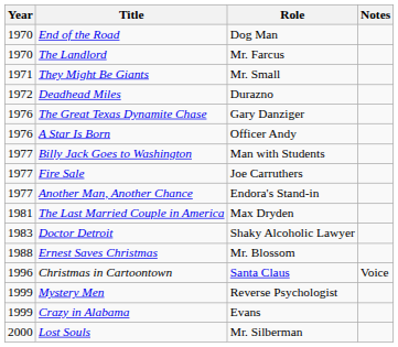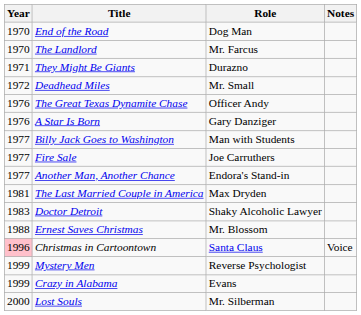 <table class="wikitable sortable">
 <tr>
 <th>Year</th>
 <th>Title</th>
 <th>Role</th>
 <th>Notes</th>
 </tr>
 <tr>
 <td>1970</td>
 <td><a href='#'><em>End of the Road</em></a></td>
 <td>Dog Man</td>
 <td></td>
 </tr>
 <tr>
 <td>1970</td>
 <td><em><a href='#'>The Landlord</a></em></td>
 <td>Mr. Farcus</td>
 <td></td>
 </tr>
 <tr>
 <td>1971</td>
 <td><a href='#'><em>They Might Be Giants</em></a></td>
-<td>Mr. Small</td>
+<td>Durazno</td>
 <td></td>
 </tr>
 <tr>
 <td>1972</td>
 <td><em><a href='#'>Deadhead Miles</a></em></td>
-<td>Durazno</td>
+<td>Mr. Small</td>
 <td></td>
 </tr>
 <tr>
 <td>1976</td>
 <td><em><a href='#'>The Great Texas Dynamite Chase</a></em></td>
-<td>Gary Danziger</td>
+<td>Officer Andy</td>
 <td></td>
 </tr>
 <tr>
 <td>1976</td>
 <td><a href='#'><em>A Star Is Born</em></a></td>
-<td>Officer Andy</td>
+<td>Gary Danziger</td>
 <td></td>
 </tr>
 <tr>
 <td>1977</td>
 <td><em><a href='#'>Billy Jack Goes to Washington</a></em></td>
 <td>Man with Students</td>
 <td></td>
 </tr>
 <tr>
 <td>1977</td>
 <td><a href='#'><em>Fire Sale</em></a></td>
 <td>Joe Carruthers</td>
 <td></td>
 </tr>
 <tr>
 <td>1977</td>
 <td><em><a href='#'>Another Man, Another Chance</a></em></td>
 <td>Endora's Stand-in</td>
 <td></td>
 </tr>
 <tr>
 <td>1981</td>
 <td><em><a href='#'>The Last Married Couple in America</a></em></td>
 <td>Max Dryden</td>
 <td></td>
 </tr>
 <tr>
 <td>1983</td>
 <td><em><a href='#'>Doctor Detroit</a></em></td>
 <td>Shaky Alcoholic Lawyer</td>
 <td></td>
 </tr>
 <tr>
 <td>1988</td>
 <td><em><a href='#'>Ernest Saves Christmas</a></em></td>
 <td>Mr. Blossom</td>
 <td></td>
 </tr>
 <tr>
-<td>1996</td>
+<td style="background: pink;">1996</td>
 <td><em>Christmas in Cartoontown</em></td>
 <td><a href='#'>Santa Claus</a></td>
 <td>Voice</td>
 </tr>
 <tr>
 <td>1999</td>
 <td><em><a href='#'>Mystery Men</a></em></td>
 <td>Reverse Psychologist</td>
 <td></td>
 </tr>
 <tr>
 <td>1999</td>
 <td><em><a href='#'>Crazy in Alabama</a></em></td>
 <td>Evans</td>
 <td></td>
 </tr>
 <tr>
 <td>2000</td>
 <td><a href='#'><em>Lost Souls</em></a></td>
 <td>Mr. Silberman</td>
 <td></td>
 </tr>
 </table>
